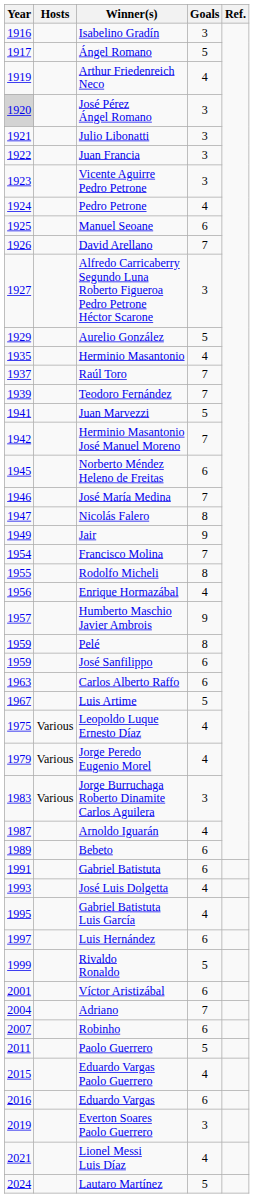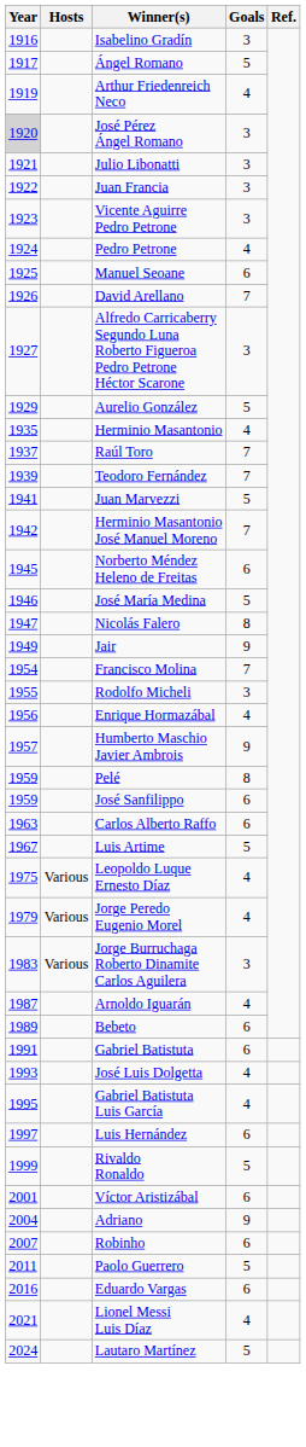 <table class="wikitable sortable">
 <tr>
 <th>Year</th>
 <th>Hosts</th>
 <th>Winner(s)</th>
 <th>Goals</th>
 <th>Ref.</th>
 </tr>
 <tr>
 <td><a href='#'>1916</a></td>
 <td></td>
 <td> <a href='#'>Isabelino Gradín</a></td>
 <td style="text-align:center">3</td>
 <td rowspan="34" style="text-align:center"></td>
 </tr>
 <tr>
 <td><a href='#'>1917</a></td>
 <td></td>
 <td> <a href='#'>Ángel Romano</a></td>
 <td style="text-align:center">5</td>
 </tr>
 <tr>
 <td><a href='#'>1919</a></td>
 <td></td>
 <td> <a href='#'>Arthur Friedenreich</a><br> <a href='#'>Neco</a></td>
 <td style="text-align:center">4</td>
 </tr>
 <tr>
 <td style="background: lightgrey;"><a href='#'>1920</a></td>
 <td></td>
 <td> <a href='#'>José Pérez</a><br> <a href='#'>Ángel Romano</a></td>
 <td style="text-align:center">3</td>
 </tr>
 <tr>
 <td><a href='#'>1921</a></td>
 <td></td>
 <td> <a href='#'>Julio Libonatti</a></td>
 <td style="text-align:center">3</td>
 </tr>
 <tr>
 <td><a href='#'>1922</a></td>
 <td></td>
 <td> <a href='#'>Juan Francia</a></td>
 <td style="text-align:center">3</td>
 </tr>
 <tr>
 <td><a href='#'>1923</a></td>
 <td></td>
 <td> <a href='#'>Vicente Aguirre</a><br> <a href='#'>Pedro Petrone</a></td>
 <td style="text-align:center">3</td>
 </tr>
 <tr>
 <td><a href='#'>1924</a></td>
 <td></td>
 <td> <a href='#'>Pedro Petrone</a></td>
 <td style="text-align:center">4</td>
 </tr>
 <tr>
 <td><a href='#'>1925</a></td>
 <td></td>
 <td> <a href='#'>Manuel Seoane</a></td>
 <td style="text-align:center">6</td>
 </tr>
 <tr>
 <td><a href='#'>1926</a></td>
 <td></td>
 <td> <a href='#'>David Arellano</a></td>
 <td style="text-align:center">7</td>
 </tr>
 <tr>
 <td><a href='#'>1927</a></td>
 <td></td>
 <td> <a href='#'>Alfredo Carricaberry</a><br> <a href='#'>Segundo Luna</a><br> <a href='#'>Roberto Figueroa</a><br> <a href='#'>Pedro Petrone</a><br> <a href='#'>Héctor Scarone</a></td>
 <td style="text-align:center">3</td>
 </tr>
 <tr>
 <td><a href='#'>1929</a></td>
 <td></td>
 <td> <a href='#'>Aurelio González</a></td>
 <td style="text-align:center">5</td>
 </tr>
 <tr>
 <td><a href='#'>1935</a></td>
 <td></td>
 <td> <a href='#'>Herminio Masantonio</a></td>
 <td style="text-align:center">4</td>
 </tr>
 <tr>
 <td><a href='#'>1937</a></td>
 <td></td>
 <td> <a href='#'>Raúl Toro</a></td>
 <td style="text-align:center">7</td>
 </tr>
 <tr>
 <td><a href='#'>1939</a></td>
 <td></td>
 <td> <a href='#'>Teodoro Fernández</a></td>
 <td style="text-align:center">7</td>
 </tr>
 <tr>
 <td><a href='#'>1941</a></td>
 <td></td>
 <td> <a href='#'>Juan Marvezzi</a></td>
 <td style="text-align:center">5</td>
 </tr>
 <tr>
 <td><a href='#'>1942</a></td>
 <td></td>
 <td> <a href='#'>Herminio Masantonio</a><br> <a href='#'>José Manuel Moreno</a></td>
 <td style="text-align:center">7</td>
 </tr>
 <tr>
 <td><a href='#'>1945</a></td>
 <td></td>
 <td> <a href='#'>Norberto Méndez</a><br> <a href='#'>Heleno de Freitas</a></td>
 <td style="text-align:center">6</td>
 </tr>
 <tr>
 <td><a href='#'>1946</a></td>
 <td></td>
 <td> <a href='#'>José María Medina</a></td>
-<td style="text-align:center">7</td>
+<td style="text-align:center">5</td>
 </tr>
 <tr>
 <td><a href='#'>1947</a></td>
 <td></td>
 <td> <a href='#'>Nicolás Falero</a></td>
 <td style="text-align:center">8</td>
 </tr>
 <tr>
 <td><a href='#'>1949</a></td>
 <td></td>
 <td> <a href='#'>Jair</a></td>
 <td style="text-align:center">9</td>
 </tr>
 <tr>
 <td><a href='#'>1954</a></td>
 <td></td>
 <td> <a href='#'>Francisco Molina</a></td>
 <td style="text-align:center">7</td>
 </tr>
 <tr>
 <td><a href='#'>1955</a></td>
 <td></td>
 <td> <a href='#'>Rodolfo Micheli</a></td>
-<td style="text-align:center">8</td>
+<td style="text-align:center">3</td>
 </tr>
 <tr>
 <td><a href='#'>1956</a></td>
 <td></td>
 <td> <a href='#'>Enrique Hormazábal</a></td>
 <td style="text-align:center">4</td>
 </tr>
 <tr>
 <td><a href='#'>1957</a></td>
 <td></td>
 <td> <a href='#'>Humberto Maschio</a><br> <a href='#'>Javier Ambrois</a></td>
 <td style="text-align:center">9</td>
 </tr>
 <tr>
 <td><a href='#'>1959</a></td>
 <td></td>
 <td> <a href='#'>Pelé</a></td>
 <td style="text-align:center">8</td>
 </tr>
 <tr>
 <td><a href='#'>1959</a></td>
 <td></td>
 <td> <a href='#'>José Sanfilippo</a></td>
 <td style="text-align:center">6</td>
 </tr>
 <tr>
 <td><a href='#'>1963</a></td>
 <td></td>
 <td> <a href='#'>Carlos Alberto Raffo</a></td>
 <td style="text-align:center">6</td>
 </tr>
 <tr>
 <td><a href='#'>1967</a></td>
 <td></td>
 <td> <a href='#'>Luis Artime</a></td>
 <td style="text-align:center">5</td>
 </tr>
 <tr>
 <td><a href='#'>1975</a></td>
 <td>Various</td>
 <td> <a href='#'>Leopoldo Luque</a><br> <a href='#'>Ernesto Díaz</a></td>
 <td style="text-align:center">4</td>
 </tr>
 <tr>
 <td><a href='#'>1979</a></td>
 <td>Various</td>
 <td> <a href='#'>Jorge Peredo</a><br> <a href='#'>Eugenio Morel</a></td>
 <td style="text-align:center">4</td>
 </tr>
 <tr>
 <td><a href='#'>1983</a></td>
 <td>Various</td>
 <td> <a href='#'>Jorge Burruchaga</a><br> <a href='#'>Roberto Dinamite</a><br> <a href='#'>Carlos Aguilera</a></td>
 <td style="text-align:center">3</td>
 </tr>
 <tr>
 <td><a href='#'>1987</a></td>
 <td></td>
 <td> <a href='#'>Arnoldo Iguarán</a></td>
 <td style="text-align:center">4</td>
 </tr>
 <tr>
 <td><a href='#'>1989</a></td>
 <td></td>
 <td> <a href='#'>Bebeto</a></td>
 <td style="text-align:center">6</td>
 </tr>
 <tr>
 <td><a href='#'>1991</a></td>
 <td></td>
 <td> <a href='#'>Gabriel Batistuta</a></td>
 <td style="text-align:center">6</td>
 <td></td>
 </tr>
 <tr>
 <td><a href='#'>1993</a></td>
 <td></td>
 <td> <a href='#'>José Luis Dolgetta</a></td>
 <td style="text-align:center">4</td>
 <td style="text-align:center"></td>
 </tr>
 <tr>
 <td><a href='#'>1995</a></td>
 <td></td>
 <td> <a href='#'>Gabriel Batistuta</a><br> <a href='#'>Luis García</a></td>
 <td style="text-align:center">4</td>
 <td style="text-align:center"></td>
 </tr>
 <tr>
 <td><a href='#'>1997</a></td>
 <td></td>
 <td> <a href='#'>Luis Hernández</a></td>
 <td style="text-align:center">6</td>
 <td style="text-align:center"></td>
 </tr>
 <tr>
 <td><a href='#'>1999</a></td>
 <td></td>
 <td> <a href='#'>Rivaldo</a><br> <a href='#'>Ronaldo</a></td>
 <td style="text-align:center">5</td>
 <td style="text-align:center"></td>
 </tr>
 <tr>
 <td><a href='#'>2001</a></td>
 <td></td>
 <td> <a href='#'>Víctor Aristizábal</a></td>
 <td style="text-align:center">6</td>
 <td style="text-align:center"></td>
 </tr>
 <tr>
 <td><a href='#'>2004</a></td>
 <td></td>
 <td> <a href='#'>Adriano</a></td>
-<td style="text-align:center">7</td>
+<td style="text-align:center">9</td>
 <td></td>
 </tr>
 <tr>
 <td><a href='#'>2007</a></td>
 <td></td>
 <td> <a href='#'>Robinho</a></td>
 <td style="text-align:center">6</td>
 <td></td>
 </tr>
 <tr>
 <td><a href='#'>2011</a></td>
 <td></td>
 <td> <a href='#'>Paolo Guerrero</a></td>
 <td style="text-align:center">5</td>
 <td style="text-align:center"></td>
 </tr>
 <tr>
-<td><a href='#'>2015</a></td>
-<td></td>
-<td> <a href='#'>Eduardo Vargas</a><br> <a href='#'>Paolo Guerrero</a></td>
-<td style="text-align:center">4</td>
-<td style="text-align:center"></td>
-</tr>
-<tr>
 <td><a href='#'>2016</a></td>
 <td></td>
 <td> <a href='#'>Eduardo Vargas</a></td>
 <td style="text-align:center">6</td>
-<td style="text-align:center"></td>
-</tr>
-<tr>
-<td><a href='#'>2019</a></td>
-<td></td>
-<td> <a href='#'>Everton Soares</a><br> <a href='#'>Paolo Guerrero</a></td>
-<td style="text-align:center">3</td>
 <td style="text-align:center"></td>
 </tr>
 <tr>
 <td><a href='#'>2021</a></td>
 <td></td>
 <td> <a href='#'>Lionel Messi</a><br> <a href='#'>Luis Díaz</a></td>
 <td style="text-align:center">4</td>
 <td></td>
 </tr>
 <tr>
 <td><a href='#'>2024</a></td>
 <td></td>
 <td> <a href='#'>Lautaro Martínez</a></td>
 <td style="text-align:center">5</td>
 <td></td>
 </tr>
 </table>
